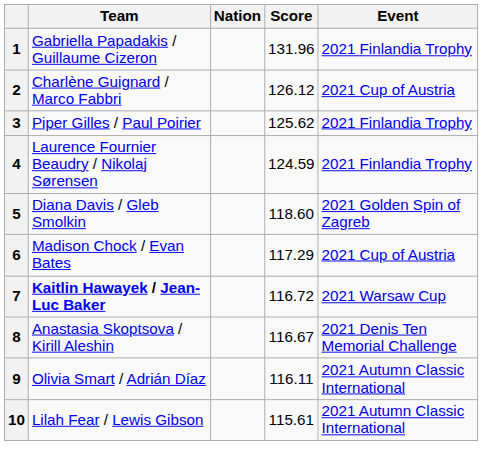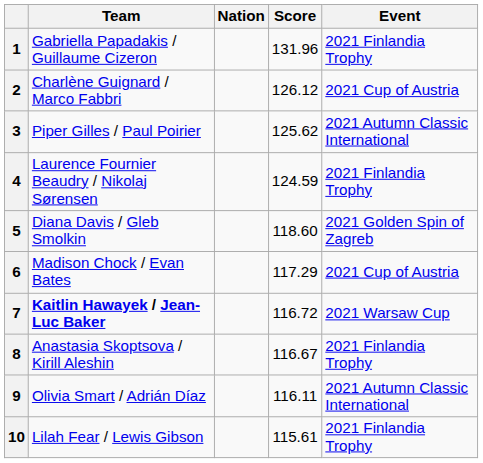 <table class="wikitable sortable" style="text-align:left; width:80%">
 <tr>
 <th scope="col"></th>
 <th scope="col">Team</th>
 <th scope="col">Nation</th>
 <th scope="col">Score</th>
 <th scope="col">Event</th>
 </tr>
 <tr>
 <th scope="row">1</th>
 <td><a href='#'>Gabriella Papadakis</a> / <a href='#'>Guillaume Cizeron</a></td>
 <td></td>
 <td style="text-align:center;">131.96</td>
 <td><a href='#'>2021 Finlandia Trophy</a></td>
 </tr>
 <tr>
 <th scope="row">2</th>
 <td><a href='#'>Charlène Guignard</a> / <a href='#'>Marco Fabbri</a></td>
 <td></td>
 <td style="text-align:center;">126.12</td>
 <td><a href='#'>2021 Cup of Austria</a></td>
 </tr>
 <tr>
 <th scope="row">3</th>
 <td><a href='#'>Piper Gilles</a> / <a href='#'>Paul Poirier</a></td>
 <td></td>
 <td style="text-align:center;">125.62</td>
-<td><a href='#'>2021 Finlandia Trophy</a></td>
+<td><a href='#'>2021 Autumn Classic International</a></td>
 </tr>
 <tr>
 <th scope="row">4</th>
 <td><a href='#'>Laurence Fournier Beaudry</a> / <a href='#'>Nikolaj Sørensen</a></td>
 <td></td>
 <td style="text-align:center;">124.59</td>
 <td><a href='#'>2021 Finlandia Trophy</a></td>
 </tr>
 <tr>
 <th scope="row">5</th>
 <td><a href='#'>Diana Davis</a> / <a href='#'>Gleb Smolkin</a></td>
 <td></td>
 <td style="text-align:center;">118.60</td>
 <td><a href='#'>2021 Golden Spin of Zagreb</a></td>
 </tr>
 <tr>
 <th scope="row">6</th>
 <td><a href='#'>Madison Chock</a> / <a href='#'>Evan Bates</a></td>
 <td></td>
 <td style="text-align:center;">117.29</td>
 <td><a href='#'>2021 Cup of Austria</a></td>
 </tr>
 <tr>
 <th scope="row">7</th>
 <td><strong><a href='#'>Kaitlin Hawayek</a> / <a href='#'>Jean-Luc Baker</a></strong></td>
 <td></td>
 <td style="text-align:center;">116.72</td>
 <td><a href='#'>2021 Warsaw Cup</a></td>
 </tr>
 <tr>
 <th scope="row">8</th>
 <td><a href='#'>Anastasia Skoptsova</a> / <a href='#'>Kirill Aleshin</a></td>
 <td></td>
 <td style="text-align:center;">116.67</td>
-<td><a href='#'>2021 Denis Ten Memorial Challenge</a></td>
+<td><a href='#'>2021 Finlandia Trophy</a></td>
 </tr>
 <tr>
 <th scope="row">9</th>
 <td><a href='#'>Olivia Smart</a> / <a href='#'>Adrián Díaz</a></td>
 <td></td>
 <td style="text-align:center;">116.11</td>
 <td><a href='#'>2021 Autumn Classic International</a></td>
 </tr>
 <tr>
 <th scope="row">10</th>
 <td><a href='#'>Lilah Fear</a> / <a href='#'>Lewis Gibson</a></td>
 <td></td>
 <td style="text-align:center;">115.61</td>
-<td><a href='#'>2021 Autumn Classic International</a></td>
+<td><a href='#'>2021 Finlandia Trophy</a></td>
 </tr>
 </table>
